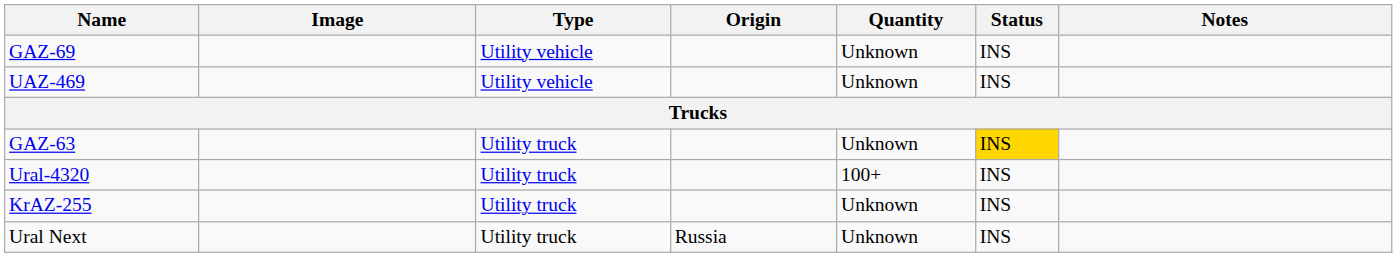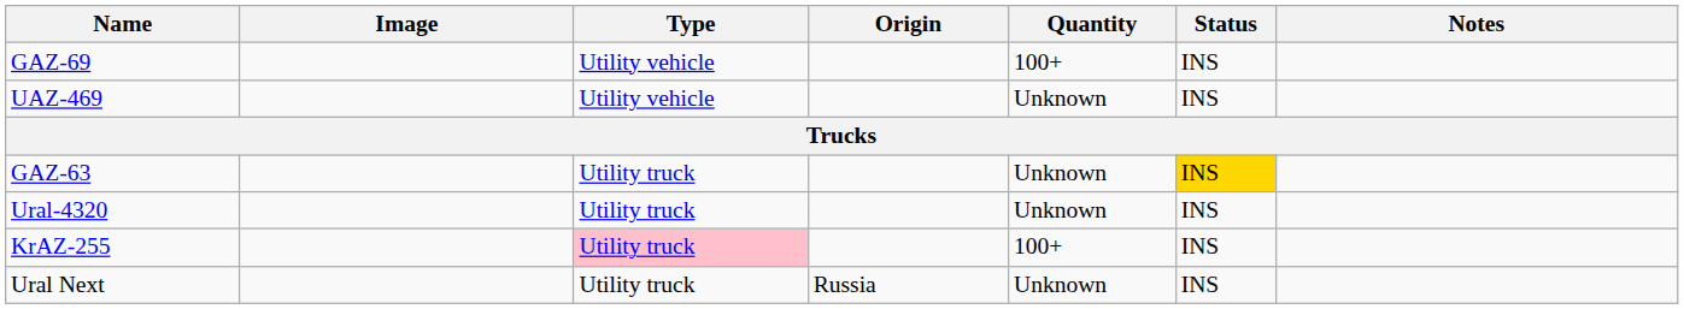 <table class="wikitable" style="width:90%;">
 <tr>
 <th width=14%>Name</th>
 <th width=20%>Image</th>
 <th width=14%>Type</th>
 <th width=12%>Origin</th>
 <th width=10%>Quantity</th>
 <th width=06%>Status</th>
 <th width=24%>Notes</th>
 </tr>
 <tr>
 <td><a href='#'>GAZ-69</a></td>
 <td></td>
 <td><a href='#'>Utility vehicle</a></td>
 <td></td>
-<td>Unknown</td>
+<td>100+</td>
 <td>INS</td>
 <td></td>
 </tr>
 <tr>
 <td><a href='#'>UAZ-469</a></td>
 <td></td>
 <td><a href='#'>Utility vehicle</a></td>
 <td><br></td>
 <td>Unknown</td>
 <td>INS</td>
 <td></td>
 </tr>
 <tr>
 <th colspan="7">Trucks</th>
 </tr>
 <tr>
 <td><a href='#'>GAZ-63</a></td>
 <td></td>
 <td><a href='#'>Utility truck</a></td>
 <td></td>
 <td>Unknown</td>
 <td style="background: gold;">INS</td>
 <td></td>
 </tr>
 <tr>
 <td><a href='#'>Ural-4320</a></td>
 <td></td>
 <td><a href='#'>Utility truck</a></td>
 <td></td>
-<td>100+</td>
+<td>Unknown</td>
 <td>INS</td>
 <td></td>
 </tr>
 <tr>
 <td><a href='#'>KrAZ-255</a></td>
 <td></td>
-<td><a href='#'>Utility truck</a></td>
+<td style="background: pink;"><a href='#'>Utility truck</a></td>
 <td></td>
-<td>Unknown</td>
+<td>100+</td>
 <td>INS</td>
 <td></td>
 </tr>
 <tr>
 <td>Ural Next</td>
 <td></td>
 <td>Utility truck</td>
 <td>Russia</td>
 <td>Unknown</td>
 <td>INS</td>
 <td></td>
 </tr>
 </table>
